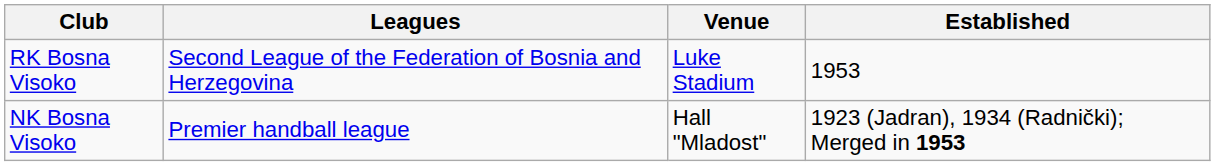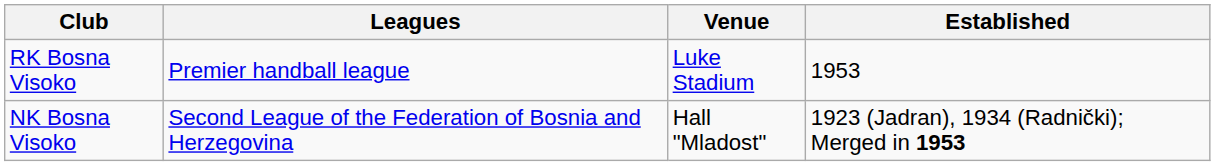 <table class="wikitable">
 <tr>
 <th scope="col">Club</th>
 <th scope="col">Leagues</th>
 <th scope="col">Venue</th>
 <th scope="col">Established</th>
 </tr>
 <tr>
 <td><a href='#'>RK Bosna Visoko</a></td>
-<td><a href='#'>Second League of the Federation of Bosnia and Herzegovina</a></td>
+<td><a href='#'>Premier handball league</a></td>
 <td><a href='#'>Luke Stadium</a></td>
 <td>1953</td>
 </tr>
 <tr>
 <td><a href='#'>NK Bosna Visoko</a></td>
-<td><a href='#'>Premier handball league</a></td>
+<td><a href='#'>Second League of the Federation of Bosnia and Herzegovina</a></td>
 <td>Hall "Mladost"</td>
 <td>1923 (Jadran), 1934 (Radnički); Merged in <strong>1953</strong></td>
 </tr>
 </table>
